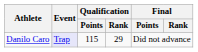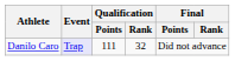 <table class="wikitable" style="font-size:90%">
 <tr>
 <th rowspan="2">Athlete</th>
 <th rowspan="2">Event</th>
 <th colspan=2>Qualification</th>
 <th colspan=2>Final</th>
 </tr>
 <tr style="font-size:95%">
 <th>Points</th>
 <th>Rank</th>
 <th>Points</th>
 <th>Rank</th>
 </tr>
 <tr align=center>
 <td align=left><a href='#'>Danilo Caro</a></td>
 <td align=left style="background: lavender;"><a href='#'>Trap</a></td>
-<td>115</td>
-<td>29</td>
+<td>111</td>
+<td>32</td>
 <td colspan=2>Did not advance</td>
 </tr>
 </table>
